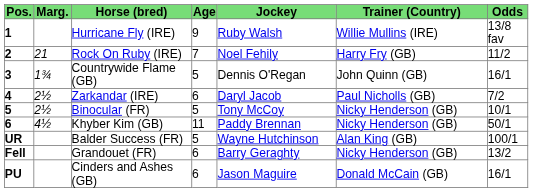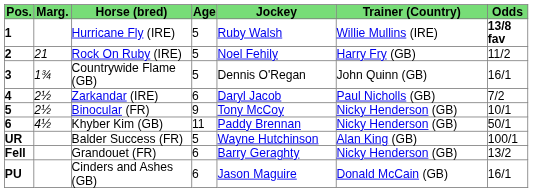 <table border="1" cellpadding="0" style="border-collapse: collapse; font-size:90%">
 <tr style="background:#7d7; text-align:center;">
 <td style="width:35px;"><strong>Pos.</strong></td>
 <td style="width:45px;"><strong>Marg.</strong></td>
 <td style="width:160px;"><strong>Horse (bred)</strong></td>
 <td style="width:30px;"><strong>Age</strong></td>
 <td style="width:160px;"><strong>Jockey</strong></td>
 <td style="width:210px;"><strong>Trainer (Country)</strong></td>
 <td style="width:50px;"><strong>Odds</strong></td>
 </tr>
 <tr>
 <td><strong>1</strong></td>
 <td></td>
 <td><a href='#'>Hurricane Fly</a> (IRE)</td>
-<td>9</td>
+<td>5</td>
 <td><a href='#'>Ruby Walsh</a></td>
 <td><a href='#'>Willie Mullins</a> (IRE)</td>
-<td>13/8 fav</td>
+<td><strong>13/8 fav</strong></td>
 </tr>
 <tr>
 <td><strong>2</strong></td>
 <td><em>21</em></td>
 <td><a href='#'>Rock On Ruby</a> (IRE)</td>
-<td>7</td>
+<td>5</td>
 <td><a href='#'>Noel Fehily</a></td>
 <td><a href='#'>Harry Fry</a> (GB)</td>
 <td>11/2</td>
 </tr>
 <tr>
 <td><strong>3</strong></td>
 <td><em>1¾</em></td>
 <td>Countrywide Flame (GB)</td>
 <td>5</td>
 <td>Dennis O'Regan</td>
 <td>John Quinn (GB)</td>
 <td>16/1</td>
 </tr>
 <tr>
 <td><strong>4</strong></td>
 <td><em>2½</em></td>
 <td><a href='#'>Zarkandar</a> (IRE)</td>
 <td>6</td>
 <td><a href='#'>Daryl Jacob</a></td>
 <td><a href='#'>Paul Nicholls</a> (GB)</td>
 <td>7/2</td>
 </tr>
 <tr>
 <td><strong>5</strong></td>
 <td><em>2½</em></td>
 <td><a href='#'>Binocular</a> (FR)</td>
-<td>5</td>
+<td>9</td>
 <td><a href='#'>Tony McCoy</a></td>
 <td><a href='#'>Nicky Henderson</a> (GB)</td>
 <td>10/1</td>
 </tr>
 <tr>
 <td><strong>6</strong></td>
 <td><em>4½</em></td>
 <td>Khyber Kim (GB)</td>
 <td>11</td>
 <td><a href='#'>Paddy Brennan</a></td>
 <td><a href='#'>Nicky Henderson</a> (GB)</td>
 <td>50/1</td>
 </tr>
 <tr>
 <td><strong>UR</strong></td>
 <td></td>
 <td>Balder Success (FR)</td>
 <td>5</td>
 <td><a href='#'>Wayne Hutchinson</a></td>
 <td><a href='#'>Alan King</a> (GB)</td>
 <td>100/1</td>
 </tr>
 <tr>
 <td><strong>Fell</strong></td>
 <td></td>
 <td>Grandouet (FR)</td>
 <td>6</td>
 <td><a href='#'>Barry Geraghty</a></td>
 <td><a href='#'>Nicky Henderson</a> (GB)</td>
 <td>13/2</td>
 </tr>
 <tr>
 <td><strong>PU</strong></td>
 <td></td>
 <td>Cinders and Ashes (GB)</td>
 <td>6</td>
 <td><a href='#'>Jason Maguire</a></td>
 <td><a href='#'>Donald McCain</a> (GB)</td>
 <td>16/1</td>
 </tr>
 </table>
